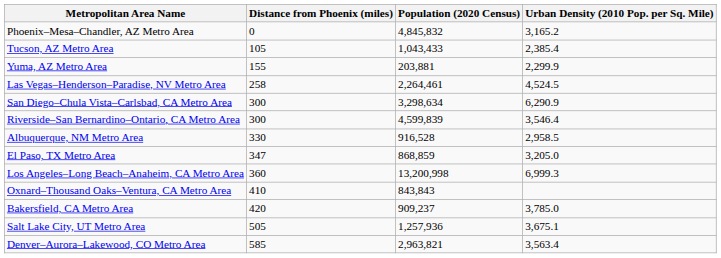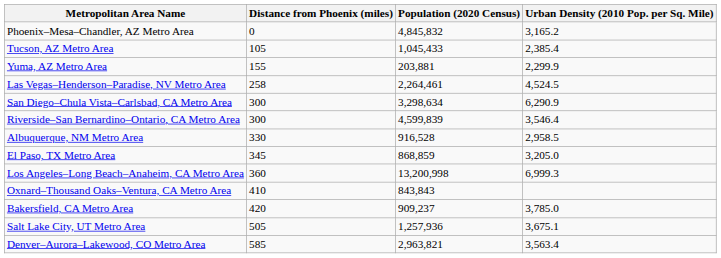 <table class="wikitable sortable">
 <tr>
 <th>Metropolitan Area Name</th>
 <th>Distance from Phoenix (miles)</th>
 <th>Population (2020 Census)</th>
 <th>Urban Density (2010 Pop. per Sq. Mile)</th>
 </tr>
 <tr>
 <td>Phoenix–Mesa–Chandler, AZ Metro Area</td>
 <td>0</td>
 <td>4,845,832</td>
 <td>3,165.2</td>
 </tr>
 <tr>
 <td><a href='#'>Tucson, AZ Metro Area</a></td>
 <td>105</td>
-<td>1,043,433</td>
+<td>1,045,433</td>
 <td>2,385.4</td>
 </tr>
 <tr>
 <td><a href='#'>Yuma, AZ Metro Area</a></td>
 <td>155</td>
 <td>203,881</td>
 <td>2,299.9</td>
 </tr>
 <tr>
 <td><a href='#'>Las Vegas–Henderson–Paradise, NV Metro Area</a></td>
 <td>258</td>
 <td>2,264,461</td>
 <td>4,524.5</td>
 </tr>
 <tr>
 <td><a href='#'>San Diego–Chula Vista–Carlsbad, CA Metro Area</a></td>
 <td>300</td>
 <td>3,298,634</td>
 <td>6,290.9</td>
 </tr>
 <tr>
 <td><a href='#'>Riverside–San Bernardino–Ontario, CA Metro Area</a></td>
 <td>300</td>
 <td>4,599,839</td>
 <td>3,546.4</td>
 </tr>
 <tr>
 <td><a href='#'>Albuquerque, NM Metro Area</a></td>
 <td>330</td>
 <td>916,528</td>
 <td>2,958.5</td>
 </tr>
 <tr>
 <td><a href='#'>El Paso, TX Metro Area</a></td>
-<td>347</td>
+<td>345</td>
 <td>868,859</td>
 <td>3,205.0</td>
 </tr>
 <tr>
 <td><a href='#'>Los Angeles–Long Beach–Anaheim, CA Metro Area</a></td>
 <td>360</td>
 <td>13,200,998</td>
 <td>6,999.3</td>
 </tr>
 <tr>
 <td><a href='#'>Oxnard–Thousand Oaks–Ventura, CA Metro Area</a></td>
 <td>410</td>
 <td>843,843</td>
 <td></td>
 </tr>
 <tr>
 <td><a href='#'>Bakersfield, CA Metro Area</a></td>
 <td>420</td>
 <td>909,237</td>
 <td>3,785.0</td>
 </tr>
 <tr>
 <td><a href='#'>Salt Lake City, UT Metro Area</a></td>
 <td>505</td>
 <td>1,257,936</td>
 <td>3,675.1</td>
 </tr>
 <tr>
 <td><a href='#'>Denver–Aurora–Lakewood, CO Metro Area</a></td>
 <td>585</td>
 <td>2,963,821</td>
 <td>3,563.4</td>
 </tr>
 </table>
